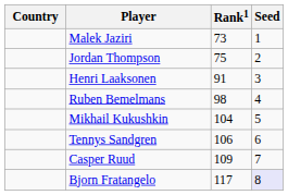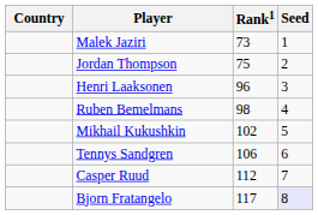 <table class="sortable wikitable">
 <tr>
 <th width="70">Country</th>
 <th width="175">Player</th>
 <th>Rank<sup>1</sup></th>
 <th>Seed</th>
 </tr>
 <tr>
 <td></td>
 <td><a href='#'>Malek Jaziri</a></td>
 <td>73</td>
 <td>1</td>
 </tr>
 <tr>
 <td></td>
 <td><a href='#'>Jordan Thompson</a></td>
 <td>75</td>
 <td>2</td>
 </tr>
 <tr>
 <td></td>
 <td><a href='#'>Henri Laaksonen</a></td>
-<td>91</td>
+<td>96</td>
 <td>3</td>
 </tr>
 <tr>
 <td></td>
 <td><a href='#'>Ruben Bemelmans</a></td>
 <td>98</td>
 <td>4</td>
 </tr>
 <tr>
 <td></td>
 <td><a href='#'>Mikhail Kukushkin</a></td>
-<td>104</td>
+<td>102</td>
 <td>5</td>
 </tr>
 <tr>
 <td></td>
 <td><a href='#'>Tennys Sandgren</a></td>
 <td>106</td>
 <td>6</td>
 </tr>
 <tr>
 <td></td>
 <td><a href='#'>Casper Ruud</a></td>
-<td>109</td>
+<td>112</td>
 <td>7</td>
 </tr>
 <tr>
 <td></td>
 <td><a href='#'>Bjorn Fratangelo</a></td>
 <td>117</td>
 <td style="background: lavender;">8</td>
 </tr>
 </table>
